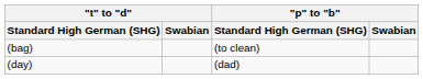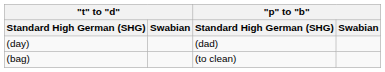 <table class="wikitable">
 <tr>
 <th colspan="2">"t" to "d"</th>
 <th colspan="2">"p" to "b"</th>
 </tr>
 <tr>
 <th>Standard High German (SHG)</th>
 <th>Swabian</th>
 <th>Standard High German (SHG)</th>
 <th>Swabian</th>
 </tr>
 <tr>
+<td> (day)</td>
+<td></td>
+<td> (dad)</td>
+<td></td>
+</tr>
+<tr>
 <td> (bag)</td>
 <td></td>
 <td> (to clean)</td>
 <td></td>
 </tr>
-<tr>
-<td> (day)</td>
-<td></td>
-<td> (dad)</td>
-<td></td>
-</tr>
 </table>
